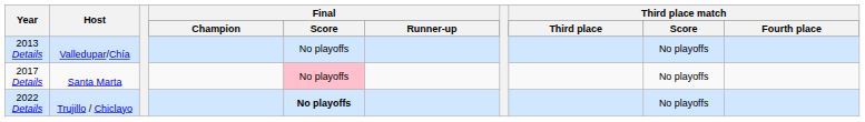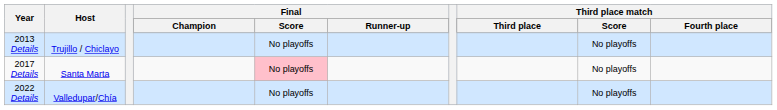 <table class="wikitable" style="font-size:90%; width: 98%; text-align: center;">
 <tr bgcolor=#C1D8FF>
 <th rowspan=2 width=5%>Year</th>
 <th rowspan=2 width=10%>Host</th>
 <th width=1% rowspan=100 bgcolor=ffffff></th>
 <th colspan=3>Final</th>
 <th width=1% rowspan=100 bgcolor=ffffff></th>
 <th colspan=3>Third place match</th>
 </tr>
 <tr bgcolor=FEF>
 <th width=15%>Champion</th>
 <th width=9%>Score</th>
 <th width=15%>Runner-up</th>
 <th width=15%>Third place</th>
 <th width=9%>Score</th>
 <th width=15%>Fourth place</th>
 </tr>
 <tr bgcolor=#D0E7FF>
 <td>2013<br><em><a href='#'>Details</a></em></td>
-<td><br><a href='#'>Valledupar</a>/<a href='#'>Chía</a></td>
+<td><br><a href='#'>Trujillo</a> / <a href='#'>Chiclayo</a></td>
 <td><strong></strong></td>
 <td><span>No playoffs</span></td>
 <td></td>
 <td></td>
 <td><span>No playoffs</span></td>
 <td></td>
 </tr>
 <tr>
 <td>2017<br><em><a href='#'>Details</a></em></td>
 <td><br><a href='#'>Santa Marta</a></td>
 <td><strong></strong></td>
 <td style="background: pink;"><span>No playoffs</span></td>
 <td></td>
 <td></td>
 <td><span>No playoffs</span></td>
 <td></td>
 </tr>
 <tr bgcolor=#D0E7FF>
 <td>2022<br><em><a href='#'>Details</a></em></td>
-<td><br><a href='#'>Trujillo</a> / <a href='#'>Chiclayo</a></td>
+<td><br><a href='#'>Valledupar</a>/<a href='#'>Chía</a></td>
 <td><strong></strong></td>
-<td><strong><span>No playoffs</span></strong></td>
+<td><span>No playoffs</span></td>
 <td></td>
 <td></td>
 <td><span>No playoffs</span></td>
 <td></td>
 </tr>
 </table>
